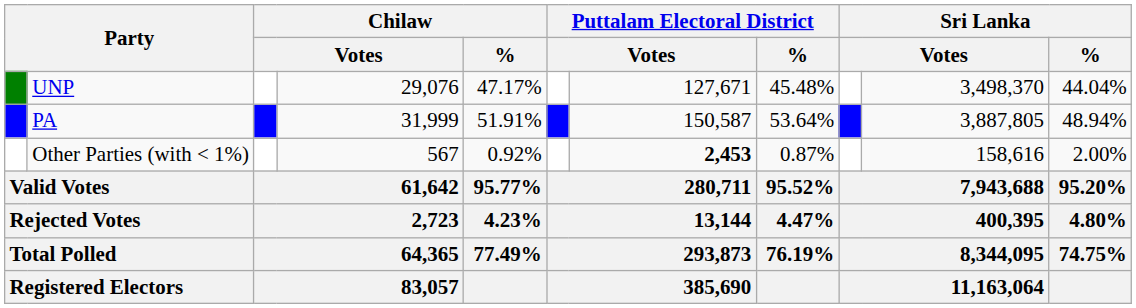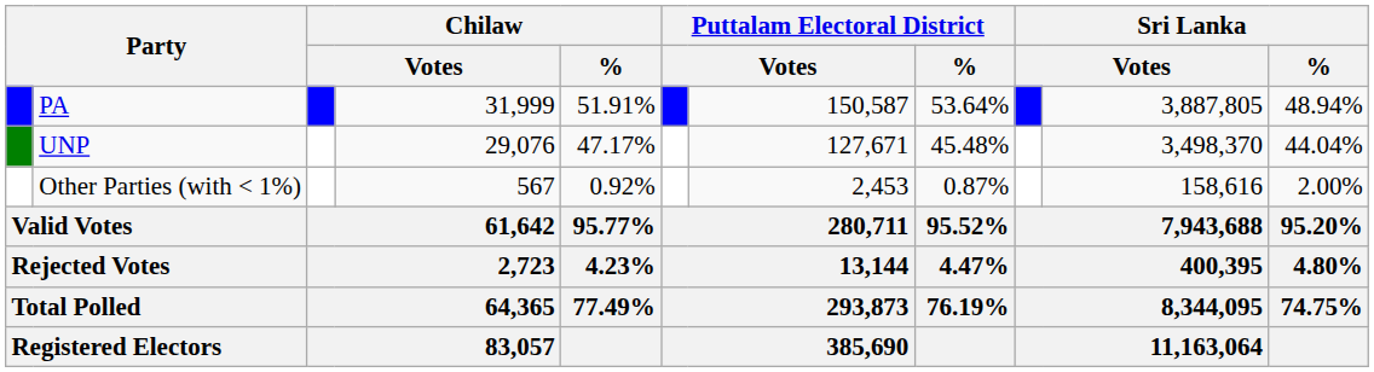 <table class="wikitable">
 <tr>
 <th colspan="2" width="144px"rowspan="2">Party</th>
 <th colspan="3" width="216px">Chilaw</th>
 <th colspan="3" width="216px"><a href='#'>Puttalam Electoral District</a></th>
 <th colspan="3" width="216px">Sri Lanka</th>
 </tr>
 <tr>
 <th colspan="2" width="144px">Votes</th>
 <th>%</th>
 <th colspan="2" width="144px">Votes</th>
 <th>%</th>
 <th colspan="2" width="144px">Votes</th>
 <th>%</th>
 </tr>
 <tr>
+<td style="background-color:blue;" width="10px"></td>
+<td style="text-align:left;"><a href='#'>PA</a></td>
+<td style="background-color:blue;" width="10px"></td>
+<td style="text-align:right;">31,999</td>
+<td style="text-align:right;">51.91%</td>
+<td style="background-color:blue;" width="10px"></td>
+<td style="text-align:right;">150,587</td>
+<td style="text-align:right;">53.64%</td>
+<td style="background-color:blue;" width="10px"></td>
+<td style="text-align:right;">3,887,805</td>
+<td style="text-align:right;">48.94%</td>
+</tr>
+<tr>
 <td style="background-color:green;" width="10px"></td>
 <td style="text-align:left;"><a href='#'>UNP</a></td>
 <td style="background-color:white;" width="10px"></td>
 <td style="text-align:right;">29,076</td>
 <td style="text-align:right;">47.17%</td>
 <td style="background-color:white;" width="10px"></td>
 <td style="text-align:right;">127,671</td>
 <td style="text-align:right;">45.48%</td>
 <td style="background-color:white;" width="10px"></td>
 <td style="text-align:right;">3,498,370</td>
 <td style="text-align:right;">44.04%</td>
 </tr>
 <tr>
-<td style="background-color:blue;" width="10px"></td>
-<td style="text-align:left;"><a href='#'>PA</a></td>
-<td style="background-color:blue;" width="10px"></td>
-<td style="text-align:right;">31,999</td>
-<td style="text-align:right;">51.91%</td>
-<td style="background-color:blue;" width="10px"></td>
-<td style="text-align:right;">150,587</td>
-<td style="text-align:right;">53.64%</td>
-<td style="background-color:blue;" width="10px"></td>
-<td style="text-align:right;">3,887,805</td>
-<td style="text-align:right;">48.94%</td>
-</tr>
-<tr>
 <td style="background-color:white;" width="10px"></td>
 <td style="text-align:left;">Other Parties (with < 1%)</td>
 <td style="background-color:white;" width="10px"></td>
 <td style="text-align:right;">567</td>
 <td style="text-align:right;">0.92%</td>
 <td style="background-color:white;" width="10px"></td>
-<td style="text-align:right;"><strong>2,453</strong></td>
+<td style="text-align:right;">2,453</td>
 <td style="text-align:right;">0.87%</td>
 <td style="background-color:white;" width="10px"></td>
 <td style="text-align:right;">158,616</td>
 <td style="text-align:right;">2.00%</td>
 </tr>
 <tr>
 <th colspan="2" width="144px"style="text-align:left;">Valid Votes</th>
 <th style="text-align:right;"colspan="2" width="144px">61,642</th>
 <th style="text-align:right;">95.77%</th>
 <th style="text-align:right;"colspan="2" width="144px">280,711</th>
 <th style="text-align:right;">95.52%</th>
 <th style="text-align:right;"colspan="2" width="144px">7,943,688</th>
 <th style="text-align:right;">95.20%</th>
 </tr>
 <tr>
 <th colspan="2" width="144px"style="text-align:left;">Rejected Votes</th>
 <th style="text-align:right;"colspan="2" width="144px">2,723</th>
 <th style="text-align:right;">4.23%</th>
 <th style="text-align:right;"colspan="2" width="144px">13,144</th>
 <th style="text-align:right;">4.47%</th>
 <th style="text-align:right;"colspan="2" width="144px">400,395</th>
 <th style="text-align:right;">4.80%</th>
 </tr>
 <tr>
 <th colspan="2" width="144px"style="text-align:left;">Total Polled</th>
 <th style="text-align:right;"colspan="2" width="144px">64,365</th>
 <th style="text-align:right;">77.49%</th>
 <th style="text-align:right;"colspan="2" width="144px">293,873</th>
 <th style="text-align:right;">76.19%</th>
 <th style="text-align:right;"colspan="2" width="144px">8,344,095</th>
 <th style="text-align:right;">74.75%</th>
 </tr>
 <tr>
 <th colspan="2" width="144px"style="text-align:left;">Registered Electors</th>
 <th style="text-align:right;"colspan="2" width="144px">83,057</th>
 <th></th>
 <th style="text-align:right;"colspan="2" width="144px">385,690</th>
 <th></th>
 <th style="text-align:right;"colspan="2" width="144px">11,163,064</th>
 <th></th>
 </tr>
 </table>
